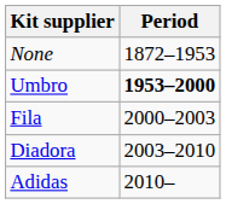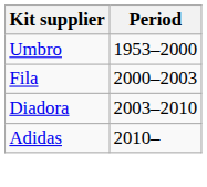 <table class="wikitable" style="text-align: left">
 <tr>
 <th>Kit supplier</th>
 <th>Period</th>
 </tr>
 <tr>
-<td><em>None</em></td>
-<td>1872–1953</td>
-</tr>
-<tr>
 <td> <a href='#'>Umbro</a></td>
-<td><strong>1953–2000</strong></td>
+<td>1953–2000</td>
 </tr>
 <tr>
 <td> <a href='#'>Fila</a></td>
 <td>2000–2003</td>
 </tr>
 <tr>
 <td>  <a href='#'>Diadora</a></td>
 <td>2003–2010</td>
 </tr>
 <tr>
 <td> <a href='#'>Adidas</a></td>
 <td>2010–</td>
 </tr>
 </table>
